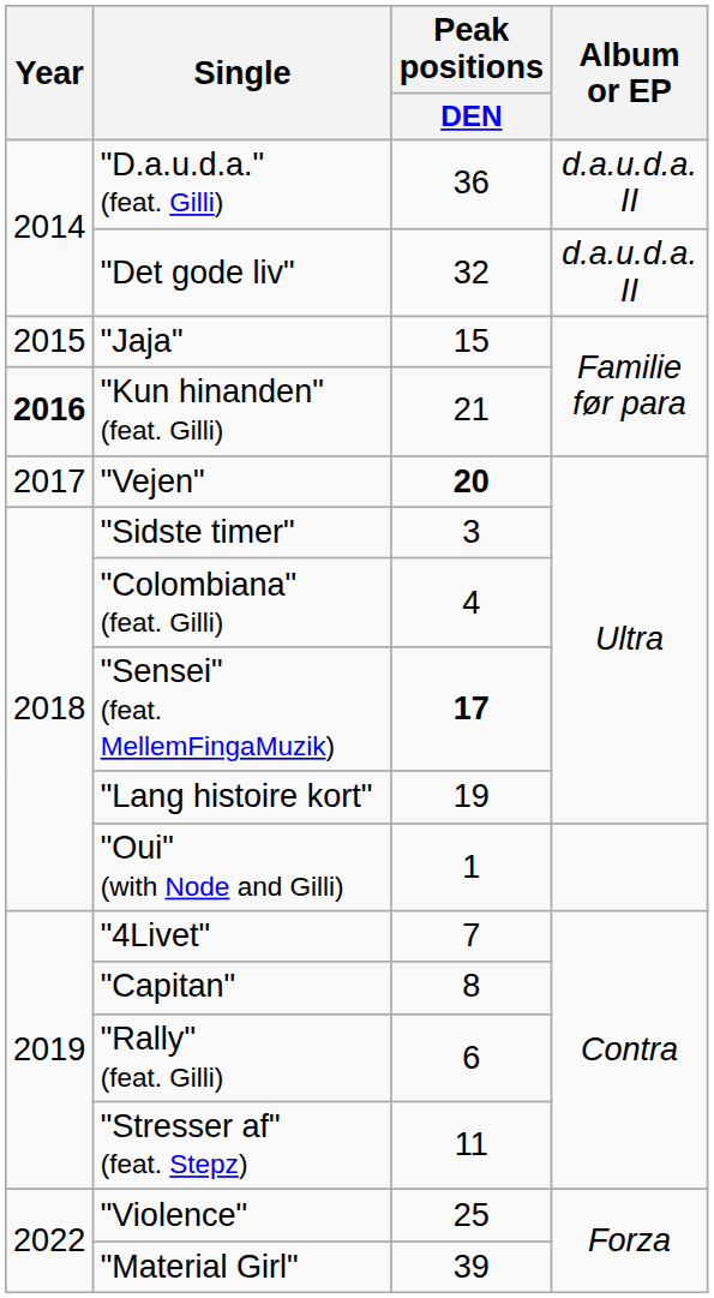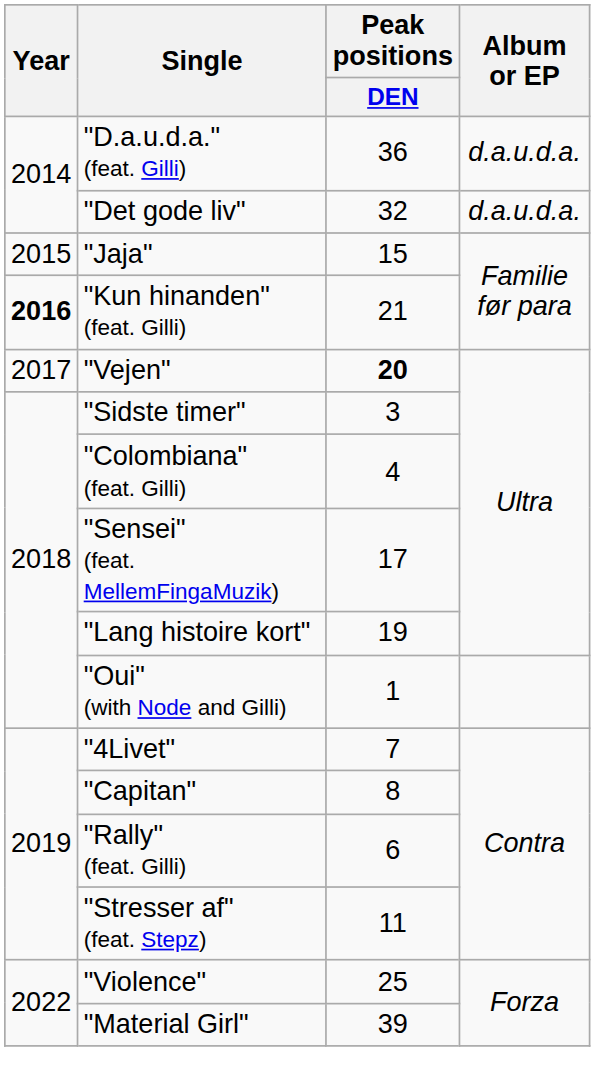 <table class="wikitable">
 <tr>
 <th align="center" rowspan="2" width="10">Year</th>
 <th align="center" rowspan="2" width="140">Single</th>
 <th align="center" colspan="1" width="20">Peak positions</th>
 <th align="center" rowspan="2" width="70">Album or EP</th>
 </tr>
 <tr>
 <th scope="col" style="width:3em;font-size:90%;"><a href='#'>DEN</a><br></th>
 </tr>
 <tr>
 <td style="text-align:center;" rowspan=2>2014</td>
 <td>"D.a.u.d.a." <br><small>(feat. <a href='#'>Gilli</a>)</small></td>
 <td style="text-align:center;">36</td>
-<td style="text-align:center;"><em>d.a.u.d.a. II</em></td>
+<td style="text-align:center;"><em>d.a.u.d.a.</em></td>
 </tr>
 <tr>
 <td>"Det gode liv"</td>
 <td style="text-align:center;">32</td>
-<td style="text-align:center;"><em>d.a.u.d.a. II</em></td>
+<td style="text-align:center;"><em>d.a.u.d.a.</em></td>
 </tr>
 <tr>
 <td style="text-align:center;">2015</td>
 <td>"Jaja"</td>
 <td style="text-align:center;">15</td>
 <td style="text-align:center;" rowspan="2"><em>Familie før para</em></td>
 </tr>
 <tr>
 <td style="text-align:center;"><strong>2016</strong></td>
 <td>"Kun hinanden"<br><small>(feat. Gilli)</small></td>
 <td style="text-align:center;">21</td>
 </tr>
 <tr>
 <td style="text-align:center;">2017</td>
 <td>"Vejen"</td>
 <td style="text-align:center;"><strong>20</strong></td>
 <td style="text-align:center;" rowspan="5"><em>Ultra</em></td>
 </tr>
 <tr>
 <td style="text-align:center;" rowspan="5">2018</td>
 <td>"Sidste timer"</td>
 <td style="text-align:center;">3</td>
 </tr>
 <tr>
 <td>"Colombiana"<br><small>(feat. Gilli)</small></td>
 <td style="text-align:center;">4<br></td>
 </tr>
 <tr>
 <td>"Sensei" <br><small>(feat. <a href='#'>MellemFingaMuzik</a>)</small></td>
-<td style="text-align:center;"><strong>17<br></strong></td>
+<td style="text-align:center;">17<br></td>
 </tr>
 <tr>
 <td>"Lang histoire kort"</td>
 <td style="text-align:center;">19<br></td>
 </tr>
 <tr>
 <td>"Oui" <br><small>(with <a href='#'>Node</a> and Gilli)</small></td>
 <td style="text-align:center;">1<br></td>
 <td></td>
 </tr>
 <tr>
 <td style="text-align:center;" rowspan="4">2019</td>
 <td>"4Livet"</td>
 <td style="text-align:center;">7<br></td>
 <td style="text-align:center" rowspan="4"><em>Contra</em></td>
 </tr>
 <tr>
 <td>"Capitan"</td>
 <td style="text-align:center;">8<br></td>
 </tr>
 <tr>
 <td>"Rally"<br><small>(feat. Gilli)</small></td>
 <td style="text-align:center;">6</td>
 </tr>
 <tr>
 <td>"Stresser af"<br><small>(feat. <a href='#'>Stepz</a>)</small></td>
 <td style="text-align:center;">11</td>
 </tr>
 <tr>
 <td style="text-align:center;" rowspan="2">2022</td>
 <td>"Violence"<br></td>
 <td style="text-align:center;">25<br></td>
 <td style="text-align:center" rowspan="2"><em>Forza</em></td>
 </tr>
 <tr>
 <td>"Material Girl"<br></td>
 <td style="text-align:center;">39<br></td>
 </tr>
 </table>
